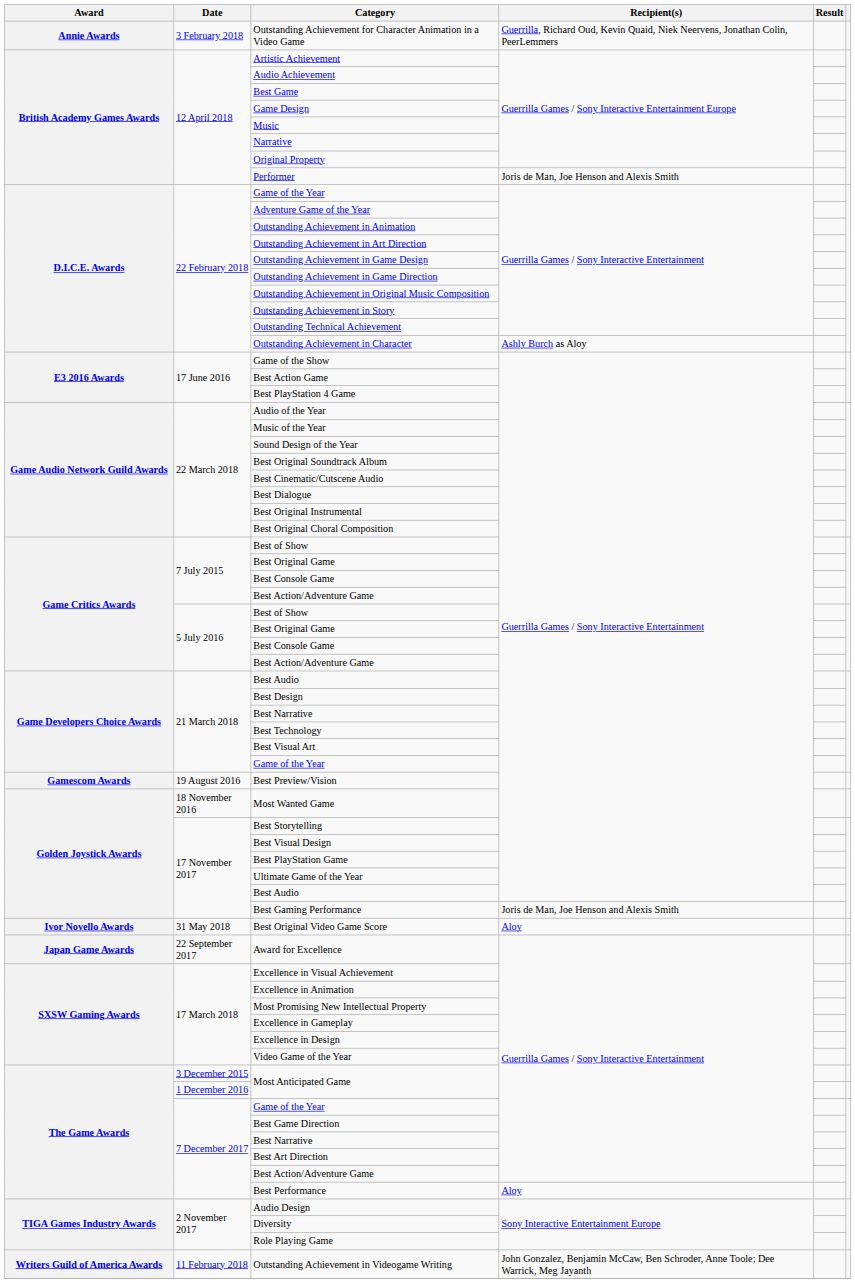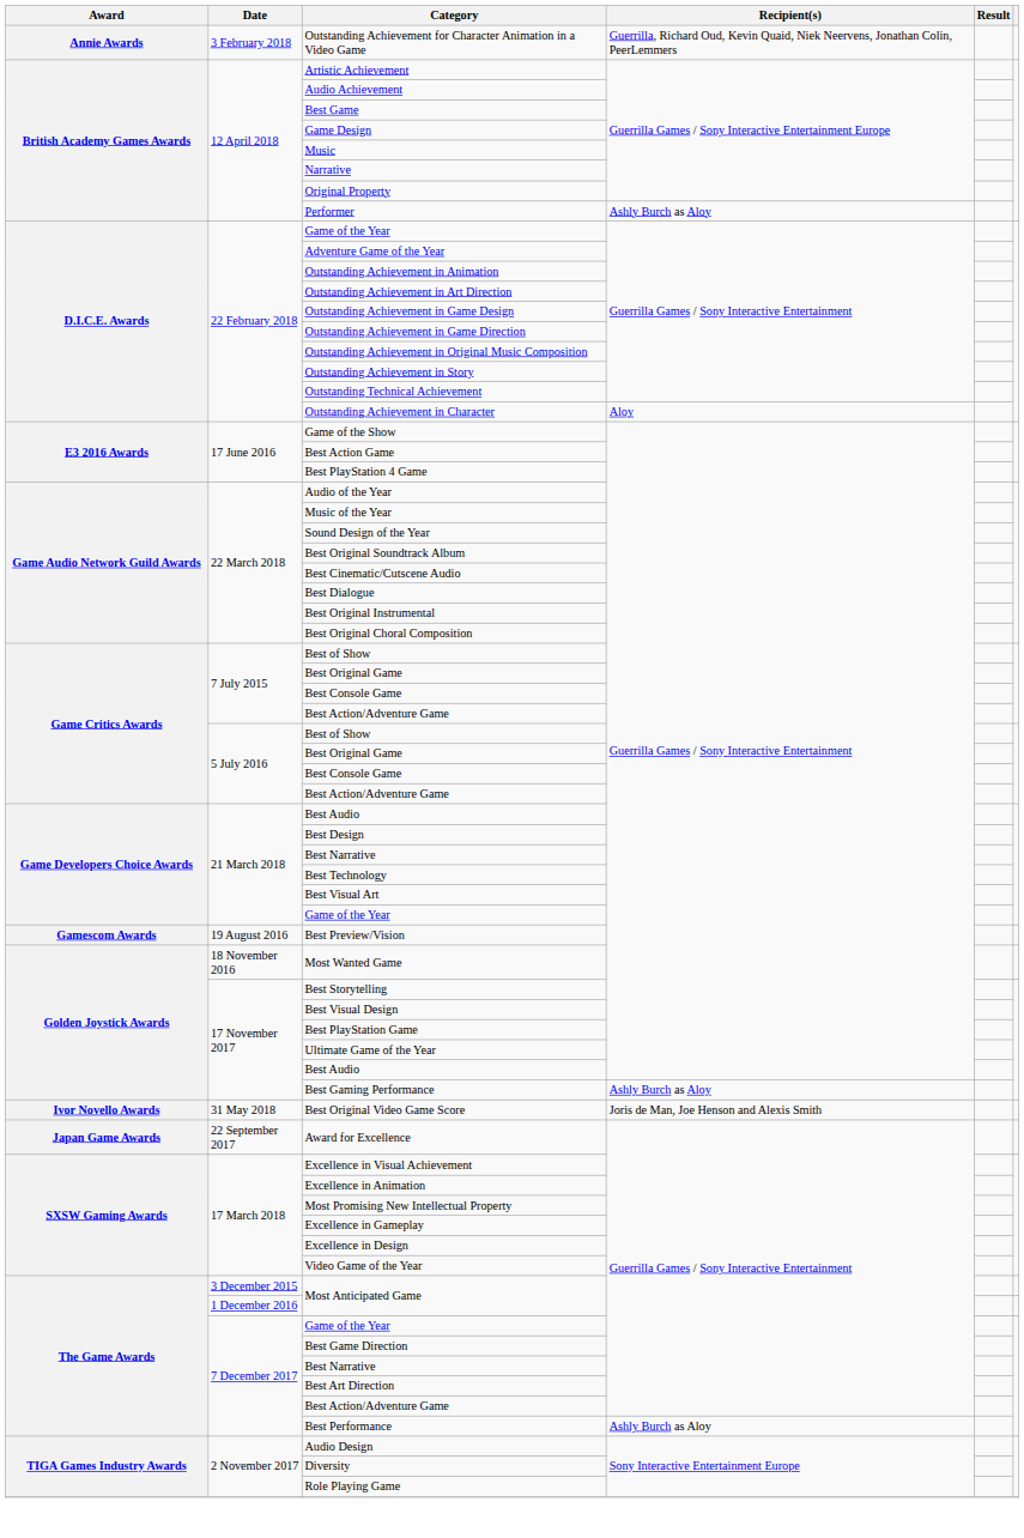 <table class="wikitable plainrowheaders sortable" style="font-size: 95%; width: 100%;">
 <tr>
 <th scope="col" Width=20%>Award</th>
 <th scope="col">Date</th>
 <th scope="col">Category</th>
 <th scope="col">Recipient(s)</th>
 <th scope="col">Result</th>
 <th scope="col" class="unsortable"></th>
 </tr>
 <tr>
 <th scope="row"><a href='#'>Annie Awards</a></th>
 <td><a href='#'>3 February 2018</a></td>
 <td>Outstanding Achievement for Character Animation in a Video Game</td>
 <td><a href='#'>Guerrilla</a>, Richard Oud, Kevin Quaid, Niek Neervens, Jonathan Colin, PeerLemmers</td>
 <td></td>
 <td style="text-align:center;"></td>
 </tr>
 <tr>
 <th scope="row" rowspan="8"><a href='#'>British Academy Games Awards</a></th>
 <td rowspan="8"><a href='#'>12 April 2018</a></td>
 <td><a href='#'>Artistic Achievement</a></td>
 <td rowspan="7"><a href='#'>Guerrilla Games</a> / <a href='#'>Sony Interactive Entertainment Europe</a></td>
 <td></td>
 <td style="text-align:center;" rowspan="8"><br></td>
 </tr>
 <tr>
 <td><a href='#'>Audio Achievement</a></td>
 <td></td>
 </tr>
 <tr>
 <td><a href='#'>Best Game</a></td>
 <td></td>
 </tr>
 <tr>
 <td><a href='#'>Game Design</a></td>
 <td></td>
 </tr>
 <tr>
 <td><a href='#'>Music</a></td>
 <td></td>
 </tr>
 <tr>
 <td><a href='#'>Narrative</a></td>
 <td></td>
 </tr>
 <tr>
 <td><a href='#'>Original Property</a></td>
 <td></td>
 </tr>
 <tr>
 <td><a href='#'>Performer</a></td>
-<td>Joris de Man, Joe Henson and Alexis Smith</td>
+<td><a href='#'>Ashly Burch</a> as <a href='#'>Aloy</a></td>
 <td></td>
 </tr>
 <tr>
 <th scope="row" rowspan="10"><a href='#'>D.I.C.E. Awards</a></th>
 <td rowspan="10"><a href='#'>22 February 2018</a></td>
 <td><a href='#'>Game of the Year</a></td>
 <td rowspan="9"><a href='#'>Guerrilla Games</a> / <a href='#'>Sony Interactive Entertainment</a></td>
 <td></td>
 <td style="text-align:center;" rowspan="10"><br></td>
 </tr>
 <tr>
 <td><a href='#'>Adventure Game of the Year</a></td>
 <td></td>
 </tr>
 <tr>
 <td><a href='#'>Outstanding Achievement in Animation</a></td>
 <td></td>
 </tr>
 <tr>
 <td><a href='#'>Outstanding Achievement in Art Direction</a></td>
 <td></td>
 </tr>
 <tr>
 <td><a href='#'>Outstanding Achievement in Game Design</a></td>
 <td></td>
 </tr>
 <tr>
 <td><a href='#'>Outstanding Achievement in Game Direction</a></td>
 <td></td>
 </tr>
 <tr>
 <td><a href='#'>Outstanding Achievement in Original Music Composition</a></td>
 <td></td>
 </tr>
 <tr>
 <td><a href='#'>Outstanding Achievement in Story</a></td>
 <td></td>
 </tr>
 <tr>
 <td><a href='#'>Outstanding Technical Achievement</a></td>
 <td></td>
 </tr>
 <tr>
 <td><a href='#'>Outstanding Achievement in Character</a></td>
-<td><a href='#'>Ashly Burch</a> as Aloy</td>
+<td><a href='#'>Aloy</a></td>
 <td></td>
 </tr>
 <tr>
 <th scope="row" rowspan="3"><a href='#'>E3 2016 Awards</a></th>
 <td rowspan="3">17 June 2016</td>
 <td>Game of the Show</td>
 <td rowspan="32"><a href='#'>Guerrilla Games</a> / <a href='#'>Sony Interactive Entertainment</a></td>
 <td></td>
 <td style="text-align:center;" rowspan="3"></td>
 </tr>
 <tr>
 <td>Best Action Game</td>
 <td></td>
 </tr>
 <tr>
 <td>Best PlayStation 4 Game</td>
 <td></td>
 </tr>
 <tr>
 <th scope="row" rowspan="8"><a href='#'>Game Audio Network Guild Awards</a></th>
 <td rowspan="8">22 March 2018</td>
 <td>Audio of the Year</td>
 <td></td>
 <td style="text-align:center;" rowspan="8"></td>
 </tr>
 <tr>
 <td>Music of the Year</td>
 <td></td>
 </tr>
 <tr>
 <td>Sound Design of the Year</td>
 <td></td>
 </tr>
 <tr>
 <td>Best Original Soundtrack Album</td>
 <td></td>
 </tr>
 <tr>
 <td>Best Cinematic/Cutscene Audio</td>
 <td></td>
 </tr>
 <tr>
 <td>Best Dialogue</td>
 <td></td>
 </tr>
 <tr>
 <td>Best Original Instrumental</td>
 <td></td>
 </tr>
 <tr>
 <td>Best Original Choral Composition</td>
 <td></td>
 </tr>
 <tr>
 <th scope="row" rowspan="8"><a href='#'>Game Critics Awards</a></th>
 <td rowspan="4">7 July 2015</td>
 <td>Best of Show</td>
 <td></td>
 <td style="text-align:center;" rowspan="4"><br></td>
 </tr>
 <tr>
 <td>Best Original Game</td>
 <td></td>
 </tr>
 <tr>
 <td>Best Console Game</td>
 <td></td>
 </tr>
 <tr>
 <td>Best Action/Adventure Game</td>
 <td></td>
 </tr>
 <tr>
 <td rowspan="4">5 July 2016</td>
 <td>Best of Show</td>
 <td></td>
 <td style="text-align:center;" rowspan="4"><br></td>
 </tr>
 <tr>
 <td>Best Original Game</td>
 <td></td>
 </tr>
 <tr>
 <td>Best Console Game</td>
 <td></td>
 </tr>
 <tr>
 <td>Best Action/Adventure Game</td>
 <td></td>
 </tr>
 <tr>
 <th scope="row" rowspan="6"><a href='#'>Game Developers Choice Awards</a></th>
 <td rowspan="6">21 March 2018</td>
 <td>Best Audio</td>
 <td></td>
 <td style="text-align:center;" rowspan="6"><br></td>
 </tr>
 <tr>
 <td>Best Design</td>
 <td></td>
 </tr>
 <tr>
 <td>Best Narrative</td>
 <td></td>
 </tr>
 <tr>
 <td>Best Technology</td>
 <td></td>
 </tr>
 <tr>
 <td>Best Visual Art</td>
 <td></td>
 </tr>
 <tr>
 <td><a href='#'>Game of the Year</a></td>
 <td></td>
 </tr>
 <tr>
 <th scope="row"><a href='#'>Gamescom Awards</a></th>
 <td>19 August 2016</td>
 <td>Best Preview/Vision</td>
 <td></td>
 <td style="text-align:center;"></td>
 </tr>
 <tr>
 <th scope="row" rowspan="7"><a href='#'>Golden Joystick Awards</a></th>
 <td>18 November 2016</td>
 <td>Most Wanted Game</td>
 <td></td>
 <td style="text-align:center;"><br></td>
 </tr>
 <tr>
 <td rowspan="6">17 November 2017</td>
 <td>Best Storytelling</td>
 <td></td>
 <td style="text-align:center;" rowspan="6"><br></td>
 </tr>
 <tr>
 <td>Best Visual Design</td>
 <td></td>
 </tr>
 <tr>
 <td>Best PlayStation Game</td>
 <td></td>
 </tr>
 <tr>
 <td>Ultimate Game of the Year</td>
 <td></td>
 </tr>
 <tr>
 <td>Best Audio</td>
 <td></td>
 </tr>
 <tr>
 <td>Best Gaming Performance</td>
-<td>Joris de Man, Joe Henson and Alexis Smith</td>
+<td><a href='#'>Ashly Burch</a> as <a href='#'>Aloy</a></td>
 <td></td>
 </tr>
 <tr>
 <th scope="row"><a href='#'>Ivor Novello Awards</a></th>
 <td>31 May 2018</td>
 <td>Best Original Video Game Score</td>
-<td><a href='#'>Aloy</a></td>
+<td>Joris de Man, Joe Henson and Alexis Smith</td>
 <td></td>
 <td style="text-align:center;"><br></td>
 </tr>
 <tr>
 <th scope="row"><a href='#'>Japan Game Awards</a></th>
 <td>22 September 2017</td>
 <td>Award for Excellence</td>
 <td rowspan="14"><a href='#'>Guerrilla Games</a> / <a href='#'>Sony Interactive Entertainment</a></td>
 <td></td>
 <td style="text-align:center;"></td>
 </tr>
 <tr>
 <th scope="row" rowspan="6"><a href='#'>SXSW Gaming Awards</a></th>
 <td rowspan="6">17 March 2018</td>
 <td>Excellence in Visual Achievement</td>
 <td></td>
 <td style="text-align:center;" rowspan="6"><br></td>
 </tr>
 <tr>
 <td>Excellence in Animation</td>
 <td></td>
 </tr>
 <tr>
 <td>Most Promising New Intellectual Property</td>
 <td></td>
 </tr>
 <tr>
 <td>Excellence in Gameplay</td>
 <td></td>
 </tr>
 <tr>
 <td>Excellence in Design</td>
 <td></td>
 </tr>
 <tr>
 <td>Video Game of the Year</td>
 <td></td>
 </tr>
 <tr>
 <th scope="row" rowspan="8"><a href='#'>The Game Awards</a></th>
 <td><a href='#'>3 December 2015</a></td>
 <td rowspan="2">Most Anticipated Game</td>
 <td></td>
 <td style="text-align:center;"><br></td>
 </tr>
 <tr>
 <td><a href='#'>1 December 2016</a></td>
 <td></td>
 <td style="text-align:center;"></td>
 </tr>
 <tr>
 <td rowspan="6"><a href='#'>7 December 2017</a></td>
 <td><a href='#'>Game of the Year</a></td>
 <td></td>
 <td style="text-align:center;" rowspan="6"></td>
 </tr>
 <tr>
 <td>Best Game Direction</td>
 <td></td>
 </tr>
 <tr>
 <td>Best Narrative</td>
 <td></td>
 </tr>
 <tr>
 <td>Best Art Direction</td>
 <td></td>
 </tr>
 <tr>
 <td>Best Action/Adventure Game</td>
 <td></td>
 </tr>
 <tr>
 <td>Best Performance</td>
-<td><a href='#'>Aloy</a></td>
+<td><a href='#'>Ashly Burch</a> as Aloy</td>
 <td></td>
 </tr>
 <tr>
 <th scope="row" rowspan="3"><a href='#'>TIGA Games Industry Awards</a></th>
 <td rowspan="3">2 November 2017</td>
 <td>Audio Design</td>
 <td rowspan="3"><a href='#'>Sony Interactive Entertainment Europe</a></td>
 <td></td>
 <td style="text-align:center;" rowspan="3"></td>
 </tr>
 <tr>
 <td>Diversity</td>
 <td></td>
 </tr>
 <tr>
 <td>Role Playing Game</td>
 <td></td>
 </tr>
 <tr>
-<th scope="row"><a href='#'>Writers Guild of America Awards</a></th>
-<td><a href='#'>11 February 2018</a></td>
-<td>Outstanding Achievement in Videogame Writing</td>
-<td>John Gonzalez, Benjamin McCaw, Ben Schroder, Anne Toole; Dee Warrick, Meg Jayanth</td>
-<td></td>
-<td style="text-align:center;"></td>
-</tr>
-<tr>
 </tr>
 </table>
